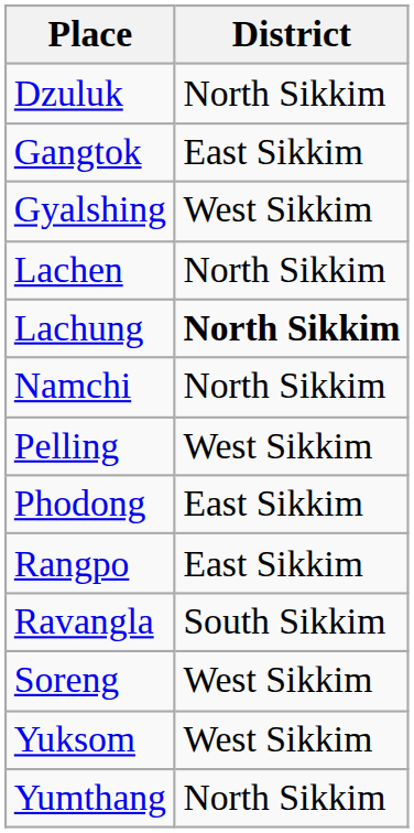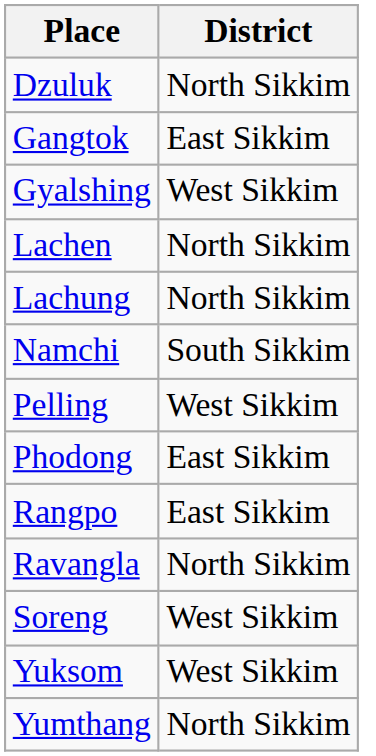 <table class="wikitable sortable">
 <tr>
 <th>Place</th>
 <th>District</th>
 </tr>
 <tr>
 <td><a href='#'>Dzuluk</a></td>
 <td>North Sikkim</td>
 </tr>
 <tr>
 <td><a href='#'>Gangtok</a></td>
 <td>East Sikkim</td>
 </tr>
 <tr>
 <td><a href='#'>Gyalshing</a></td>
 <td>West Sikkim</td>
 </tr>
 <tr>
 <td><a href='#'>Lachen</a></td>
 <td>North Sikkim</td>
 </tr>
 <tr>
 <td><a href='#'>Lachung</a></td>
-<td><strong>North Sikkim</strong></td>
+<td>North Sikkim</td>
 </tr>
 <tr>
 <td><a href='#'>Namchi</a></td>
-<td>North Sikkim</td>
+<td>South Sikkim</td>
 </tr>
 <tr>
 <td><a href='#'>Pelling</a></td>
 <td>West Sikkim</td>
 </tr>
 <tr>
 <td><a href='#'>Phodong</a></td>
 <td>East Sikkim</td>
 </tr>
 <tr>
 <td><a href='#'>Rangpo</a></td>
 <td>East Sikkim</td>
 </tr>
 <tr>
 <td><a href='#'>Ravangla</a></td>
-<td>South Sikkim</td>
+<td>North Sikkim</td>
 </tr>
 <tr>
 <td><a href='#'>Soreng</a></td>
 <td>West Sikkim</td>
 </tr>
 <tr>
 <td><a href='#'>Yuksom</a></td>
 <td>West Sikkim</td>
 </tr>
 <tr>
 <td><a href='#'>Yumthang</a></td>
 <td>North Sikkim</td>
 </tr>
 </table>
